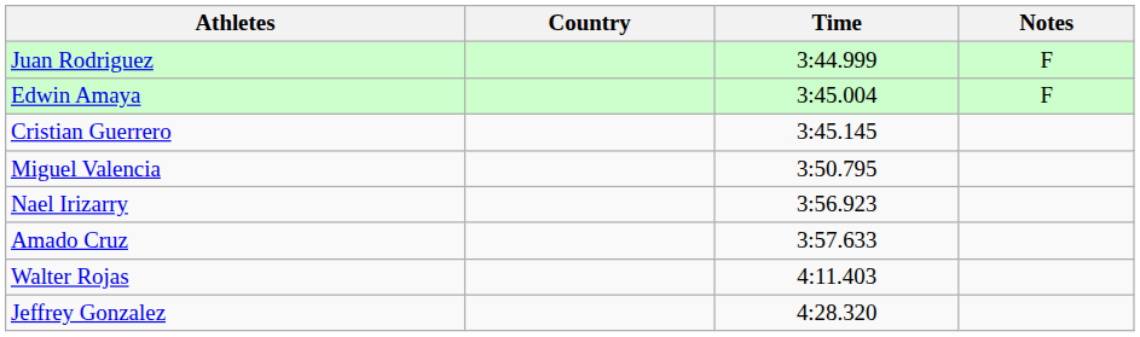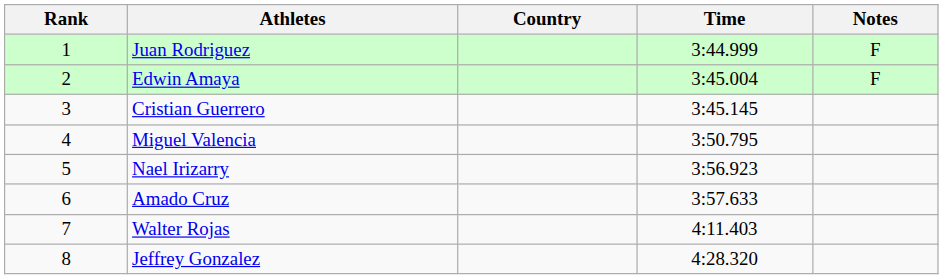 <table class="wikitable" width=50% style="text-align:center">
 <tr>
+<th>Rank</th>
 <th>Athletes</th>
 <th>Country</th>
 <th>Time</th>
 <th>Notes</th>
 </tr>
 <tr bgcolor=#ccffcc>
+<td>1</td>
 <td align=left><a href='#'>Juan Rodriguez</a></td>
 <td align=left></td>
 <td>3:44.999</td>
 <td>F</td>
 </tr>
 <tr bgcolor=#ccffcc>
+<td>2</td>
 <td align=left><a href='#'>Edwin Amaya</a></td>
 <td align=left></td>
 <td>3:45.004</td>
 <td>F</td>
 </tr>
 <tr>
+<td>3</td>
 <td align=left><a href='#'>Cristian Guerrero</a></td>
 <td align=left></td>
 <td>3:45.145</td>
 <td></td>
 </tr>
 <tr>
+<td>4</td>
 <td align=left><a href='#'>Miguel Valencia</a></td>
 <td align=left></td>
 <td>3:50.795</td>
 <td></td>
 </tr>
 <tr>
+<td>5</td>
 <td align=left><a href='#'>Nael Irizarry</a></td>
 <td align=left></td>
 <td>3:56.923</td>
 <td></td>
 </tr>
 <tr>
+<td>6</td>
 <td align=left><a href='#'>Amado Cruz</a></td>
 <td align=left></td>
 <td>3:57.633</td>
 <td></td>
 </tr>
 <tr>
+<td>7</td>
 <td align=left><a href='#'>Walter Rojas</a></td>
 <td align=left></td>
 <td>4:11.403</td>
 <td></td>
 </tr>
 <tr>
+<td>8</td>
 <td align=left><a href='#'>Jeffrey Gonzalez</a></td>
 <td align=left></td>
 <td>4:28.320</td>
 <td></td>
 </tr>
 </table>
